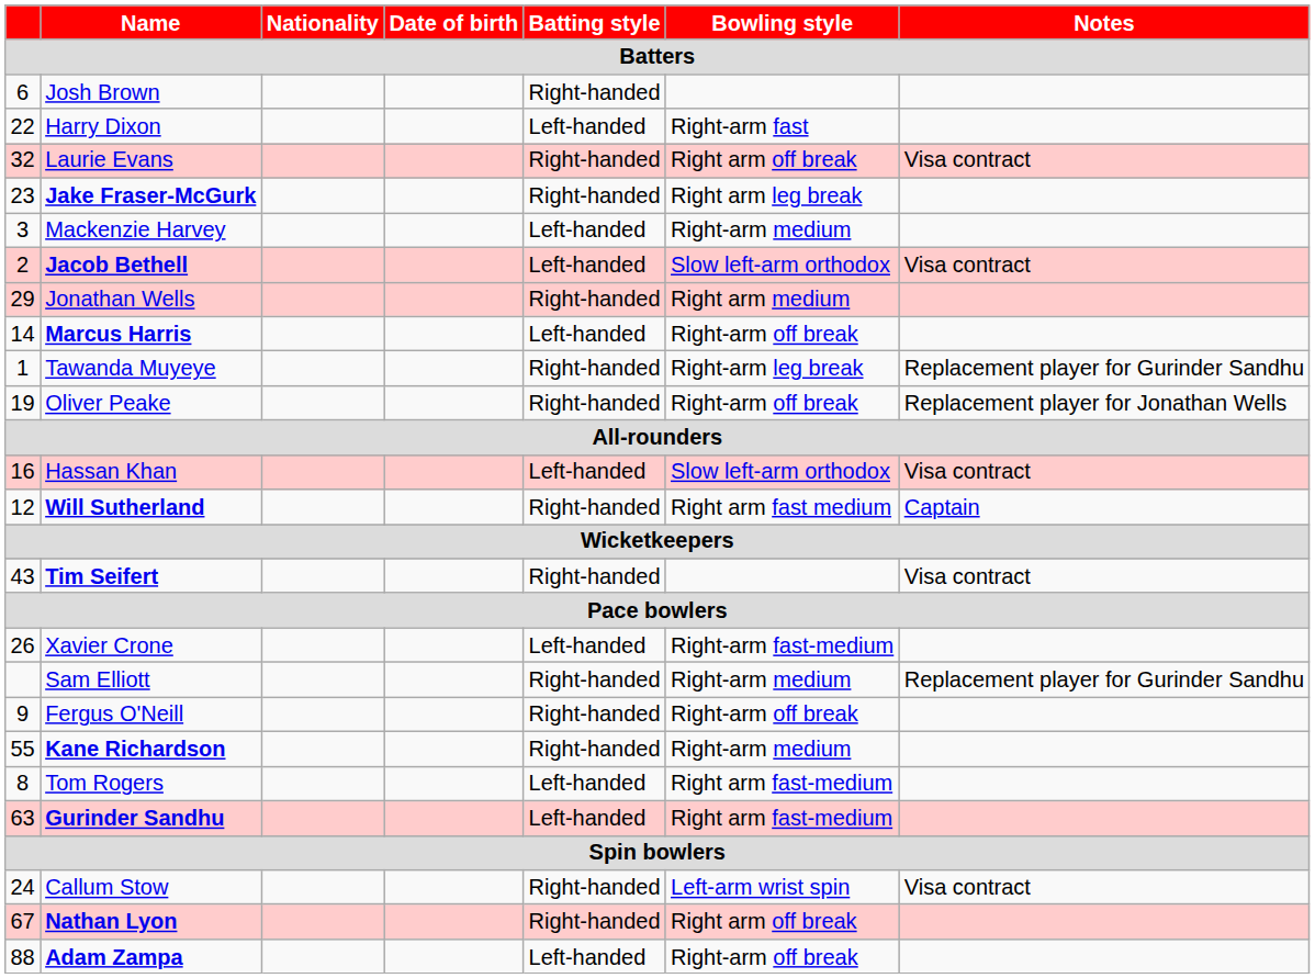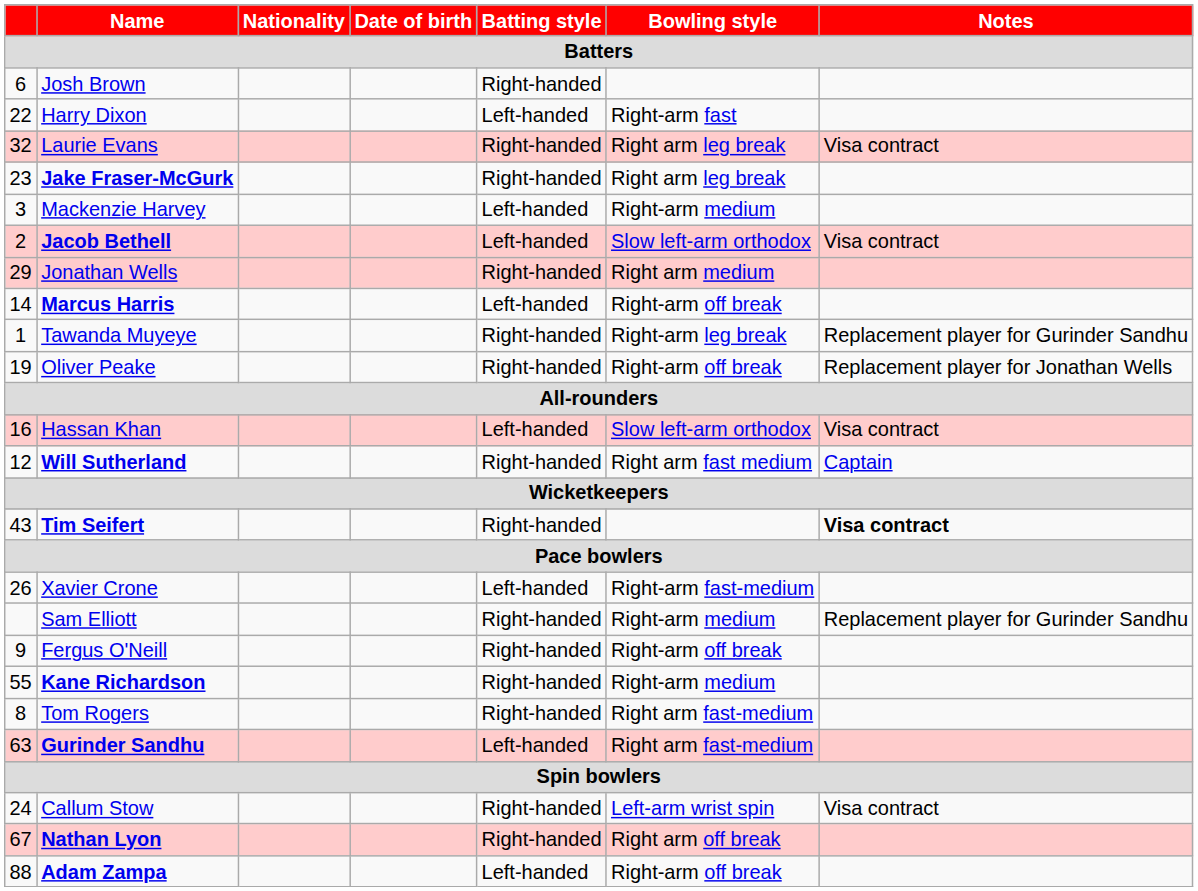 <table class="wikitable" style="font-size:85%">
 <tr>
 <th style="background:red; color:white; text-align:center;"></th>
 <th style="background:red; color:white; text-align:center;">Name</th>
 <th style="background:red; color:white; text-align:center;">Nationality</th>
 <th style="background:red; color:white; text-align:center;">Date of birth</th>
 <th style="background:red; color:white; text-align:center;">Batting style</th>
 <th style="background:red; color:white; text-align:center;">Bowling style</th>
 <th style="background:red; color:white; text-align:center;">Notes</th>
 </tr>
 <tr>
 <th colspan="7" style="background: #DCDCDC" align=center>Batters</th>
 </tr>
 <tr>
 <td style="text-align:center">6</td>
 <td><a href='#'>Josh Brown</a></td>
 <td></td>
 <td></td>
 <td>Right-handed</td>
 <td></td>
 <td></td>
 </tr>
 <tr>
 <td style="text-align:center">22</td>
 <td><a href='#'>Harry Dixon</a></td>
 <td></td>
 <td></td>
 <td>Left-handed</td>
 <td>Right-arm <a href='#'>fast</a></td>
 <td></td>
 </tr>
 <tr style="background:#FFCCCC">
 <td style="text-align:center">32</td>
 <td><a href='#'>Laurie Evans</a></td>
 <td></td>
 <td></td>
 <td>Right-handed</td>
-<td>Right arm <a href='#'>off break</a></td>
+<td>Right arm <a href='#'>leg break</a></td>
 <td>Visa contract</td>
 </tr>
 <tr>
 <td style="text-align:center">23</td>
 <td><strong><a href='#'>Jake Fraser-McGurk</a></strong></td>
 <td></td>
 <td></td>
 <td>Right-handed</td>
 <td>Right arm <a href='#'>leg break</a></td>
 <td></td>
 </tr>
 <tr>
 <td style="text-align:center">3</td>
 <td><a href='#'>Mackenzie Harvey</a></td>
 <td></td>
 <td></td>
 <td>Left-handed</td>
 <td>Right-arm <a href='#'>medium</a></td>
 <td></td>
 </tr>
 <tr style="background:#FFCCCC">
 <td style="text-align:center">2</td>
 <td><strong><a href='#'>Jacob Bethell</a></strong></td>
 <td></td>
 <td></td>
 <td>Left-handed</td>
 <td><a href='#'>Slow left-arm orthodox</a></td>
 <td>Visa contract</td>
 </tr>
 <tr style="background:#FFCCCC">
 <td style="text-align:center">29</td>
 <td><a href='#'>Jonathan Wells</a></td>
 <td></td>
 <td></td>
 <td>Right-handed</td>
 <td>Right arm <a href='#'>medium</a></td>
 <td></td>
 </tr>
 <tr>
 <td style="text-align:center">14</td>
 <td><strong><a href='#'>Marcus Harris</a></strong></td>
 <td></td>
 <td></td>
 <td>Left-handed</td>
 <td>Right-arm <a href='#'>off break</a></td>
 <td></td>
 </tr>
 <tr>
 <td style="text-align:center">1</td>
 <td><a href='#'>Tawanda Muyeye</a></td>
 <td></td>
 <td></td>
 <td>Right-handed</td>
 <td>Right-arm <a href='#'>leg break</a></td>
 <td>Replacement player for Gurinder Sandhu</td>
 </tr>
 <tr>
 <td style="text-align:center">19</td>
 <td><a href='#'>Oliver Peake</a></td>
 <td></td>
 <td></td>
 <td>Right-handed</td>
 <td>Right-arm <a href='#'>off break</a></td>
 <td>Replacement player for Jonathan Wells</td>
 </tr>
 <tr>
 <th colspan="7" style="background: #DCDCDC" align=centre>All-rounders</th>
 </tr>
 <tr style="background:#FFCCCC">
 <td style="text-align:center">16</td>
 <td><a href='#'>Hassan Khan</a></td>
 <td></td>
 <td></td>
 <td>Left-handed</td>
 <td><a href='#'>Slow left-arm orthodox</a></td>
 <td>Visa contract</td>
 </tr>
 <tr>
 <td style="text-align:center">12</td>
 <td><strong><a href='#'>Will Sutherland</a></strong></td>
 <td></td>
 <td></td>
 <td>Right-handed</td>
 <td>Right arm <a href='#'>fast medium</a></td>
 <td><a href='#'>Captain</a></td>
 </tr>
 <tr>
 <th colspan="7" style="background: #DCDCDC" align=centre>Wicketkeepers</th>
 </tr>
 <tr>
 <td style="text-align:center">43</td>
 <td><strong><a href='#'>Tim Seifert</a></strong></td>
 <td></td>
 <td></td>
 <td>Right-handed</td>
 <td></td>
-<td>Visa contract</td>
+<td><strong>Visa contract</strong></td>
 </tr>
 <tr>
 <th colspan="7" style="background: #DCDCDC" align=centre>Pace bowlers</th>
 </tr>
 <tr>
 <td style="text-align:center">26</td>
 <td><a href='#'>Xavier Crone</a></td>
 <td></td>
 <td></td>
 <td>Left-handed</td>
 <td>Right-arm <a href='#'>fast-medium</a></td>
 <td></td>
 </tr>
 <tr>
 <td style="text-align:center"></td>
 <td><a href='#'>Sam Elliott</a></td>
 <td></td>
 <td></td>
 <td>Right-handed</td>
 <td>Right-arm <a href='#'>medium</a></td>
 <td>Replacement player for Gurinder Sandhu</td>
 </tr>
 <tr>
 <td style="text-align:center">9</td>
 <td><a href='#'>Fergus O'Neill</a></td>
 <td></td>
 <td></td>
 <td>Right-handed</td>
 <td>Right-arm <a href='#'>off break</a></td>
 <td></td>
 </tr>
 <tr>
 <td style="text-align:center">55</td>
 <td><strong><a href='#'>Kane Richardson</a></strong></td>
 <td></td>
 <td></td>
 <td>Right-handed</td>
 <td>Right-arm <a href='#'>medium</a></td>
 <td></td>
 </tr>
 <tr>
 <td style="text-align:center">8</td>
 <td><a href='#'>Tom Rogers</a></td>
 <td></td>
 <td></td>
-<td>Left-handed</td>
+<td>Right-handed</td>
 <td>Right arm <a href='#'>fast-medium</a></td>
 <td></td>
 </tr>
 <tr style="background:#FFCCCC">
 <td style="text-align:center">63</td>
 <td><strong><a href='#'>Gurinder Sandhu</a></strong></td>
 <td></td>
 <td></td>
 <td>Left-handed</td>
 <td>Right arm <a href='#'>fast-medium</a></td>
 <td></td>
 </tr>
 <tr>
 <th colspan="7" style="background: #DCDCDC" align=centre>Spin bowlers</th>
 </tr>
 <tr>
 <td style="text-align:center">24</td>
 <td><a href='#'>Callum Stow</a></td>
 <td></td>
 <td></td>
 <td>Right-handed</td>
 <td><a href='#'>Left-arm wrist spin</a></td>
 <td>Visa contract</td>
 </tr>
 <tr style="background:#FFCCCC">
 <td style="text-align:center">67</td>
 <td><strong><a href='#'>Nathan Lyon</a></strong></td>
 <td></td>
 <td></td>
 <td>Right-handed</td>
 <td>Right arm <a href='#'>off break</a></td>
 <td></td>
 </tr>
 <tr>
 <td style="text-align:center">88</td>
 <td><strong><a href='#'>Adam Zampa</a></strong></td>
 <td></td>
 <td></td>
 <td>Left-handed</td>
 <td>Right-arm <a href='#'>off break</a></td>
 <td></td>
 </tr>
 </table>
